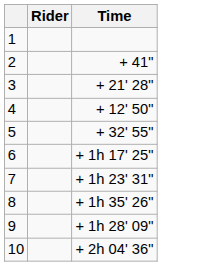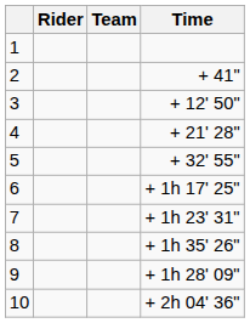 <table class="wikitable">
 <tr>
 <th></th>
 <th>Rider</th>
+<th>Team</th>
 <th>Time</th>
 </tr>
 <tr>
 <td>1</td>
+<td></td>
 <td></td>
 <td align=right></td>
 </tr>
 <tr>
 <td>2</td>
 <td></td>
+<td></td>
 <td align=right>+ 41"</td>
 </tr>
 <tr>
 <td>3</td>
 <td></td>
-<td align=right>+ 21' 28"</td>
+<td></td>
+<td align=right>+ 12' 50"</td>
 </tr>
 <tr>
 <td>4</td>
 <td></td>
-<td align=right>+ 12' 50"</td>
+<td></td>
+<td align=right>+ 21' 28"</td>
 </tr>
 <tr>
 <td>5</td>
+<td></td>
 <td></td>
 <td align=right>+ 32' 55"</td>
 </tr>
 <tr>
 <td>6</td>
 <td></td>
+<td></td>
 <td align=right>+ 1h 17' 25"</td>
 </tr>
 <tr>
 <td>7</td>
+<td></td>
 <td></td>
 <td align=right>+ 1h 23' 31"</td>
 </tr>
 <tr>
 <td>8</td>
 <td></td>
+<td></td>
 <td align=right>+ 1h 35' 26"</td>
 </tr>
 <tr>
 <td>9</td>
+<td></td>
 <td></td>
 <td align=right>+ 1h 28' 09"</td>
 </tr>
 <tr>
 <td>10</td>
 <td></td>
+<td></td>
 <td align=right>+ 2h 04' 36"</td>
 </tr>
 </table>
